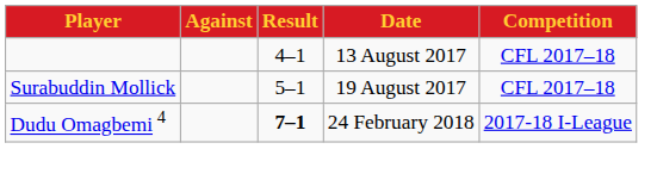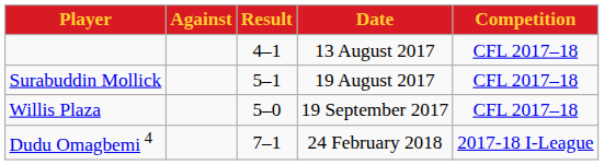 <table class="wikitable sortable">
 <tr>
 <th style="background:#d71a23; color:#ffcd31; text-align:center;">Player</th>
 <th style="background:#d71a23; color:#ffcd31; text-align:center;">Against</th>
 <th style="background:#d71a23; color:#ffcd31; text-align:center;">Result</th>
 <th style="background:#d71a23; color:#ffcd31; text-align:center;">Date</th>
 <th style="background:#d71a23; color:#ffcd31; text-align:center;">Competition</th>
 </tr>
 <tr align="center">
 <td></td>
 <td></td>
 <td align="center">4–1</td>
 <td>13 August 2017</td>
 <td><a href='#'>CFL 2017–18</a></td>
 </tr>
 <tr align="center">
 <td align="left"> <a href='#'>Surabuddin Mollick</a></td>
 <td></td>
 <td align="center">5–1</td>
 <td>19 August 2017</td>
 <td><a href='#'>CFL 2017–18</a></td>
 </tr>
 <tr align="center">
+<td align="left"> <a href='#'>Willis Plaza</a></td>
+<td></td>
+<td align="center">5–0</td>
+<td>19 September 2017</td>
+<td><a href='#'>CFL 2017–18</a></td>
+</tr>
+<tr align="center">
 <td align="left"> <a href='#'>Dudu Omagbemi</a><sup> 4</sup></td>
 <td></td>
-<td align="center"><strong>7–1</strong></td>
+<td align="center">7–1</td>
 <td>24 February 2018</td>
 <td><a href='#'>2017-18 I-League</a></td>
 </tr>
 </table>
